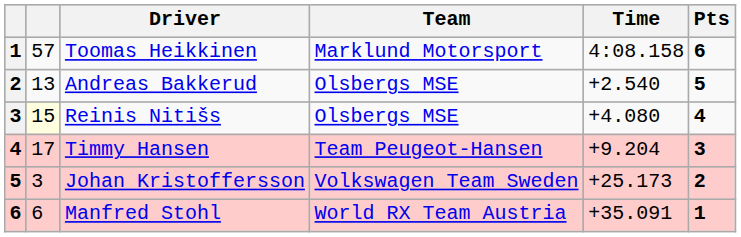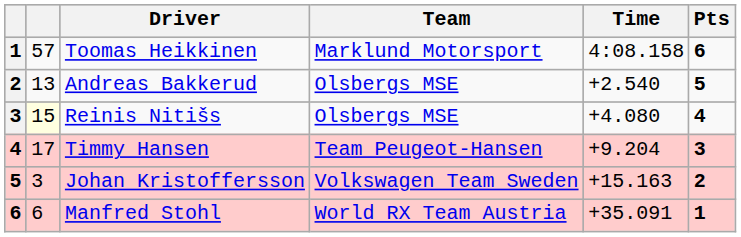 <table class=wikitable style="font-size:95%">
 <tr>
 <th></th>
 <th></th>
 <th>Driver</th>
 <th>Team</th>
 <th>Time</th>
 <th>Pts</th>
 </tr>
 <tr>
 <th>1</th>
 <td>57</td>
 <td> <a href='#'>Toomas Heikkinen</a></td>
 <td><a href='#'>Marklund Motorsport</a></td>
 <td>4:08.158</td>
 <td><strong>6</strong></td>
 </tr>
 <tr>
 <th>2</th>
 <td>13</td>
 <td> <a href='#'>Andreas Bakkerud</a></td>
 <td><a href='#'>Olsbergs MSE</a></td>
 <td>+2.540</td>
 <td><strong>5</strong></td>
 </tr>
 <tr>
 <th>3</th>
 <td style="background: lightyellow;">15</td>
 <td> <a href='#'>Reinis Nitišs</a></td>
 <td><a href='#'>Olsbergs MSE</a></td>
 <td>+4.080</td>
 <td><strong>4</strong></td>
 </tr>
 <tr>
 <th style="background:#ffcccc;">4</th>
 <td style="background:#ffcccc;">17</td>
 <td style="background:#ffcccc;"> <a href='#'>Timmy Hansen</a></td>
 <td style="background:#ffcccc;"><a href='#'>Team Peugeot-Hansen</a></td>
 <td style="background:#ffcccc;">+9.204</td>
 <td style="background:#ffcccc;"><strong>3</strong></td>
 </tr>
 <tr>
 <th style="background:#ffcccc;">5</th>
 <td style="background:#ffcccc;">3</td>
 <td style="background:#ffcccc;"> <a href='#'>Johan Kristoffersson</a></td>
 <td style="background:#ffcccc;"><a href='#'>Volkswagen Team Sweden</a></td>
-<td style="background:#ffcccc;">+25.173</td>
+<td style="background:#ffcccc;">+15.163</td>
 <td style="background:#ffcccc;"><strong>2</strong></td>
 </tr>
 <tr>
 <th style="background:#ffcccc;">6</th>
 <td style="background:#ffcccc;">6</td>
 <td style="background:#ffcccc;"> <a href='#'>Manfred Stohl</a></td>
 <td style="background:#ffcccc;"><a href='#'>World RX Team Austria</a></td>
 <td style="background:#ffcccc;">+35.091</td>
 <td style="background:#ffcccc;"><strong>1</strong></td>
 </tr>
 </table>
